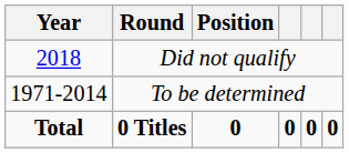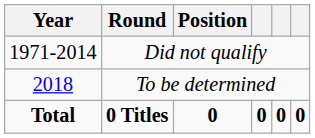 <table class="wikitable" style="text-align: center;">
 <tr>
 <th>Year</th>
 <th>Round</th>
 <th>Position</th>
 <th></th>
 <th></th>
 <th></th>
 </tr>
 <tr>
-<td> <a href='#'>2018</a></td>
+<td>1971-2014</td>
 <td colspan="5" rowspan="1"><em>Did not qualify</em></td>
 </tr>
 <tr>
-<td>1971-2014</td>
+<td> <a href='#'>2018</a></td>
 <td colspan=5><em>To be determined</em></td>
 </tr>
 <tr>
 <td colspan=1><strong>Total</strong></td>
 <td><strong>0 Titles</strong></td>
 <td><strong>0</strong></td>
 <td><strong>0</strong></td>
 <td><strong>0</strong></td>
 <td><strong>0</strong></td>
 </tr>
 </table>
